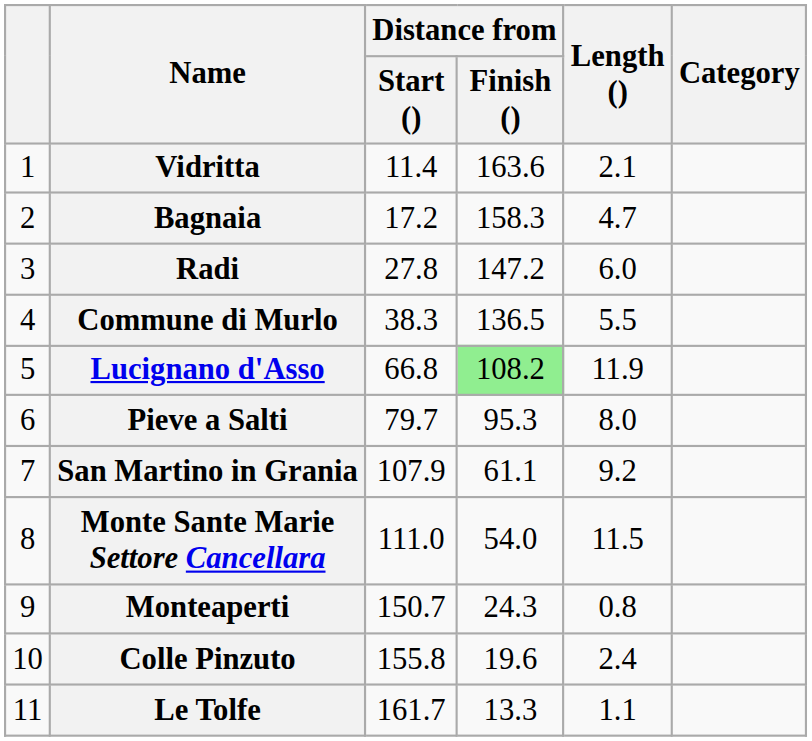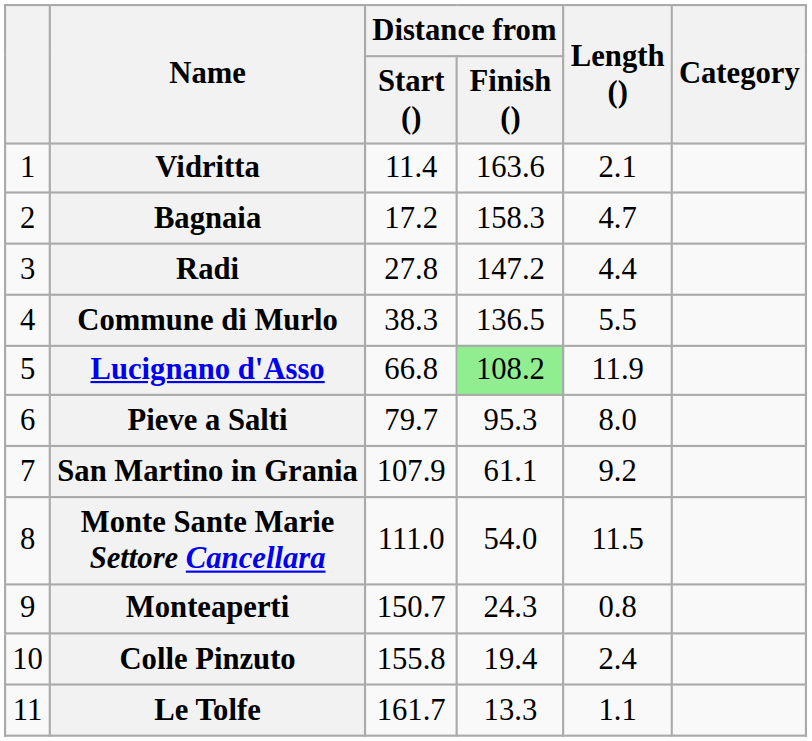 <table class="wikitable plainrowheaders" style="text-align:center; font-size:90%;">
 <tr>
 <th scope=col rowspan=2></th>
 <th scope=col rowspan=2>Name</th>
 <th scope=col colspan=2>Distance from</th>
 <th scope=col rowspan=2>Length<br>()</th>
 <th scope=col rowspan=2>Category</th>
 </tr>
 <tr>
 <th scope=col>Start<br>()</th>
 <th scope=col>Finish<br>()</th>
 </tr>
 <tr>
 <td>1</td>
 <th scope=row>Vidritta</th>
 <td>11.4</td>
 <td>163.6</td>
 <td>2.1</td>
 <td></td>
 </tr>
 <tr>
 <td>2</td>
 <th scope=row>Bagnaia</th>
 <td>17.2</td>
 <td>158.3</td>
 <td>4.7</td>
 <td>   </td>
 </tr>
 <tr>
 <td>3</td>
 <th scope=row>Radi</th>
 <td>27.8</td>
 <td>147.2</td>
-<td>6.0</td>
+<td>4.4</td>
 <td> </td>
 </tr>
 <tr>
 <td>4</td>
 <th scope=row>Commune di Murlo</th>
 <td>38.3</td>
 <td>136.5</td>
 <td>5.5</td>
 <td></td>
 </tr>
 <tr>
 <td>5</td>
 <th scope=row><a href='#'>Lucignano d'Asso</a></th>
 <td>66.8</td>
 <td style="background: lightgreen;">108.2</td>
 <td>11.9</td>
 <td>  </td>
 </tr>
 <tr>
 <td>6</td>
 <th scope=row>Pieve a Salti</th>
 <td>79.7</td>
 <td>95.3</td>
 <td>8.0</td>
 <td>   </td>
 </tr>
 <tr>
 <td>7</td>
 <th scope=row>San Martino in Grania</th>
 <td>107.9</td>
 <td>61.1</td>
 <td>9.2</td>
 <td>  </td>
 </tr>
 <tr>
 <td>8</td>
 <th scope=row>Monte Sante Marie<br><em>Settore <a href='#'>Cancellara</a></em></th>
 <td>111.0</td>
 <td>54.0</td>
 <td>11.5</td>
 <td>    </td>
 </tr>
 <tr>
 <td>9</td>
 <th scope=row>Monteaperti</th>
 <td>150.7</td>
 <td>24.3</td>
 <td>0.8</td>
 <td></td>
 </tr>
 <tr>
 <td>10</td>
 <th scope=row>Colle Pinzuto</th>
 <td>155.8</td>
-<td>19.6</td>
+<td>19.4</td>
 <td>2.4</td>
 <td>   </td>
 </tr>
 <tr>
 <td>11</td>
 <th scope=row>Le Tolfe</th>
 <td>161.7</td>
 <td>13.3</td>
 <td>1.1</td>
 <td>  </td>
 </tr>
 </table>
